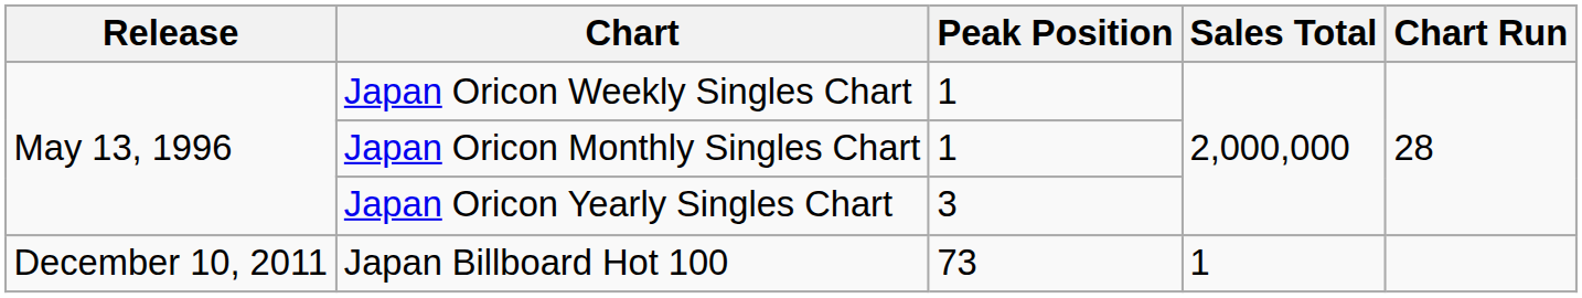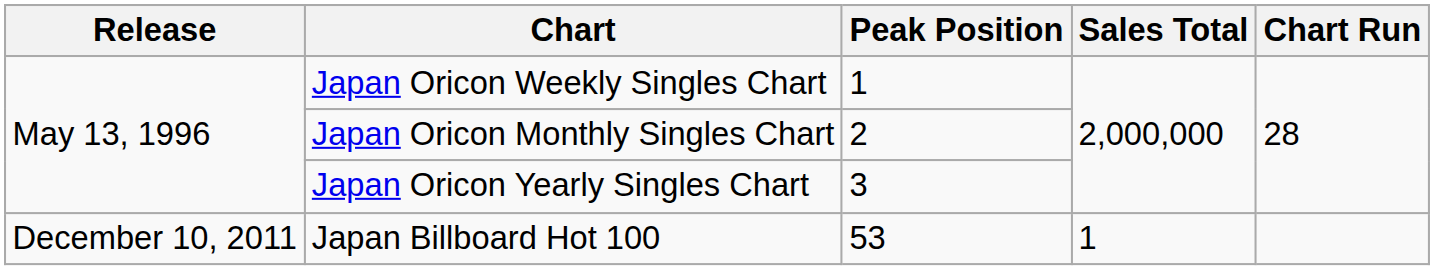 <table class="wikitable">
 <tr>
 <th align="left">Release</th>
 <th align="left">Chart</th>
 <th align="left">Peak Position</th>
 <th align="left">Sales Total</th>
 <th align="left">Chart Run</th>
 </tr>
 <tr>
 <td align="left" rowspan="3">May 13, 1996</td>
 <td align="left"><a href='#'>Japan</a> Oricon Weekly Singles Chart</td>
 <td align="left">1</td>
 <td align="left" rowspan="3">2,000,000</td>
 <td align="left" rowspan="3">28</td>
 </tr>
 <tr>
 <td align="left"><a href='#'>Japan</a> Oricon Monthly Singles Chart</td>
-<td align="left">1</td>
+<td align="left">2</td>
 </tr>
 <tr>
 <td align="left"><a href='#'>Japan</a> Oricon Yearly Singles Chart</td>
 <td align="left">3</td>
 </tr>
 <tr>
 <td align="left">December 10, 2011</td>
 <td align="left">Japan Billboard Hot 100</td>
-<td align="left">73</td>
+<td align="left">53</td>
 <td align="left">1</td>
 <td></td>
 </tr>
 </table>
